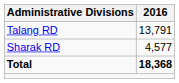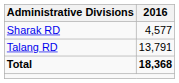 <table class="wikitable">
 <tr>
 <th>Administrative Divisions</th>
 <th>2016</th>
 </tr>
 <tr>
+<td><a href='#'>Sharak RD</a></td>
+<td style="text-align: right;">4,577</td>
+</tr>
+<tr>
 <td><a href='#'>Talang RD</a></td>
 <td style="text-align: right;">13,791</td>
-</tr>
-<tr>
-<td><a href='#'>Sharak RD</a></td>
-<td style="text-align: right;">4,577</td>
 </tr>
 <tr>
 <td><strong>Total</strong></td>
 <td style="text-align: right;"><strong>18,368</strong></td>
 </tr>
 <tr>
 <td colspan=2></td>
 </tr>
 </table>
